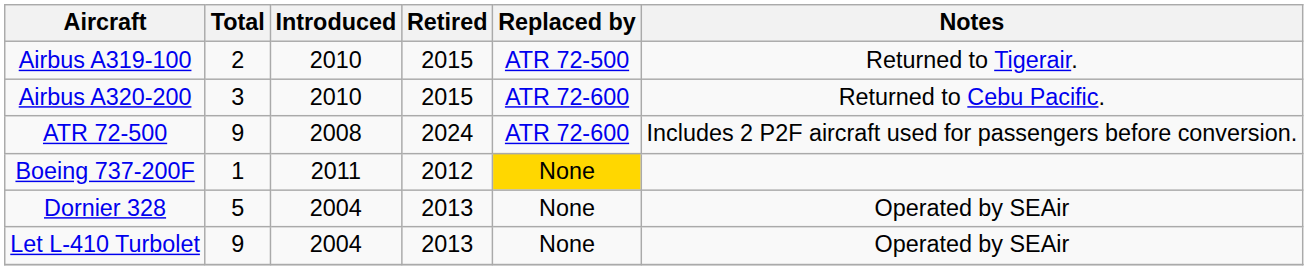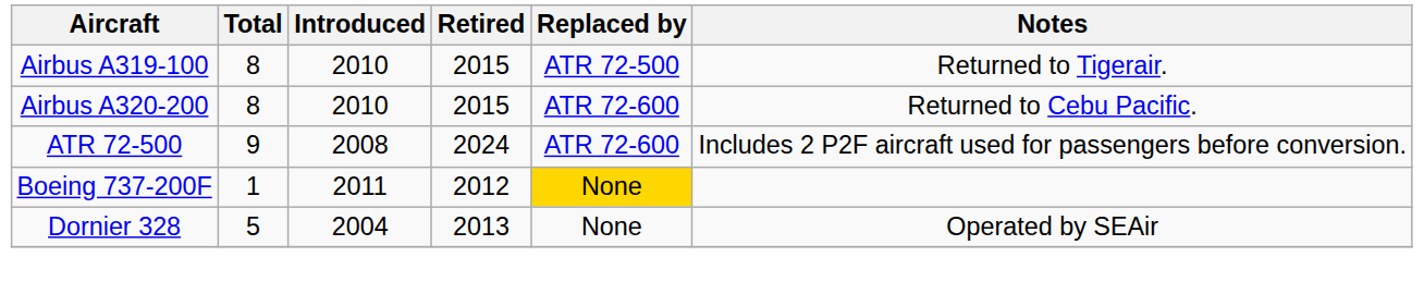 <table class="wikitable" style="margin:1em auto;text-align:center">
 <tr>
 <th>Aircraft</th>
 <th>Total</th>
 <th>Introduced</th>
 <th>Retired</th>
 <th>Replaced by</th>
 <th>Notes</th>
 </tr>
 <tr>
 <td><a href='#'>Airbus A319-100</a></td>
-<td>2</td>
+<td>8</td>
 <td>2010</td>
 <td>2015</td>
 <td><a href='#'>ATR 72-500</a></td>
 <td>Returned to <a href='#'>Tigerair</a>.</td>
 </tr>
 <tr>
 <td><a href='#'>Airbus A320-200</a></td>
-<td>3</td>
+<td>8</td>
 <td>2010</td>
 <td>2015</td>
 <td><a href='#'>ATR 72-600</a></td>
 <td>Returned to <a href='#'>Cebu Pacific</a>.</td>
 </tr>
 <tr>
 <td><a href='#'>ATR 72-500</a></td>
 <td>9</td>
 <td>2008</td>
 <td>2024</td>
 <td><a href='#'>ATR 72-600</a></td>
 <td>Includes 2 P2F aircraft used for passengers before conversion.</td>
 </tr>
 <tr>
 <td><a href='#'>Boeing 737-200F</a></td>
 <td>1</td>
 <td>2011</td>
 <td>2012</td>
 <td style="background: gold;">None</td>
 <td></td>
 </tr>
 <tr>
 <td><a href='#'>Dornier 328</a></td>
 <td>5</td>
 <td>2004</td>
 <td>2013</td>
 <td>None</td>
 <td>Operated by SEAir</td>
 </tr>
 <tr>
-<td><a href='#'>Let L-410 Turbolet</a></td>
-<td>9</td>
-<td>2004</td>
-<td>2013</td>
-<td>None</td>
-<td>Operated by SEAir</td>
-</tr>
-<tr>
 </tr>
 </table>
